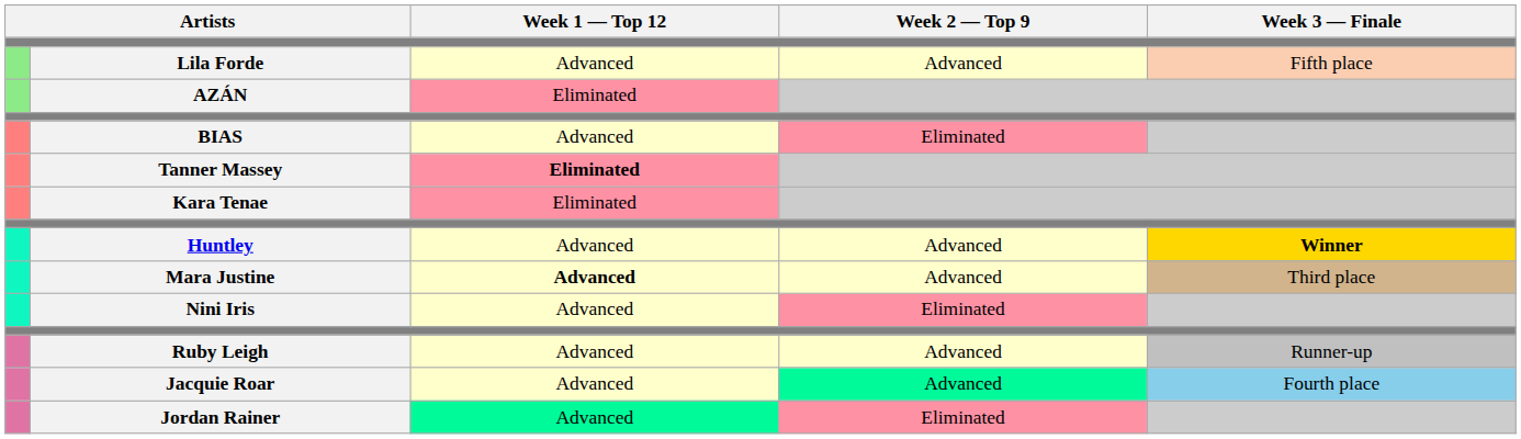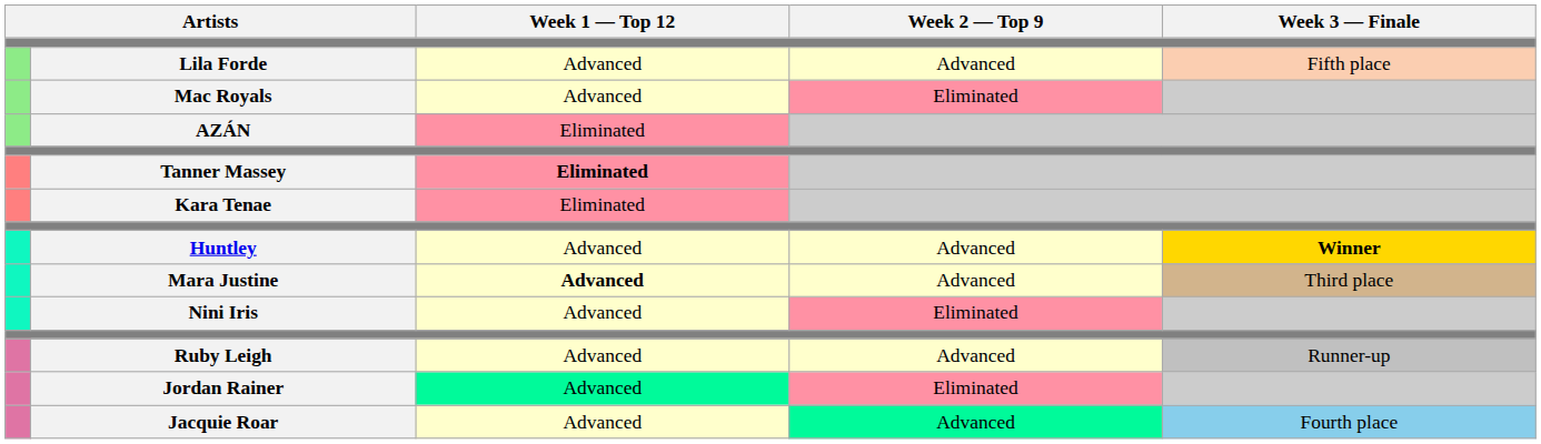 <table class="wikitable" style="text-align:center; line-height:20px; width:100%">
 <tr>
 <th colspan="2" width="11%">Artists</th>
 <th style="width:10%">Week 1 — Top 12</th>
 <th style="width:10%">Week 2 — Top 9</th>
 <th style="width:10%">Week 3 — Finale</th>
 </tr>
 <tr>
 <th colspan="5" style="background:gray"></th>
 </tr>
 <tr>
 <th style="background:#8deb87"></th>
 <th scope="row">Lila Forde</th>
 <td style="background:#ffffcc">Advanced</td>
 <td style="background:#ffffcc">Advanced</td>
 <td style="background:#fbceb1">Fifth place</td>
 </tr>
 <tr>
 <th style="background:#8deb87"></th>
+<th scope="row">Mac Royals</th>
+<td style="background:#ffffcc">Advanced</td>
+<td style="background:#FF91A4">Eliminated</td>
+<td style="background:#ccc"></td>
+</tr>
+<tr>
+<th style="background:#8deb87"></th>
 <th scope="row">AZÁN</th>
 <td style="background:#FF91A4">Eliminated</td>
 <td colspan="2" style="background:#ccc"></td>
 </tr>
 <tr>
 <th colspan="5" style="background:gray"></th>
-</tr>
-<tr>
-<th style="background:#FF7F7F"></th>
-<th scope="row">BIAS</th>
-<td style="background:#ffffcc">Advanced</td>
-<td style="background:#FF91A4">Eliminated</td>
-<td style="background:#ccc"></td>
 </tr>
 <tr>
 <th style="background:#FF7F7F"></th>
 <th scope="row">Tanner Massey</th>
 <td style="background:#FF91A4"><strong>Eliminated</strong></td>
 <td colspan="2" style="background:#ccc"></td>
 </tr>
 <tr>
 <th style="background:#FF7F7F"></th>
 <th scope="row">Kara Tenae</th>
 <td style="background:#FF91A4">Eliminated</td>
 <td colspan="2" style="background:#ccc"></td>
 </tr>
 <tr>
 <th colspan="5" style="background:gray"></th>
 </tr>
 <tr>
 <th style="background:#0ff7c0"></th>
 <th scope="row"><a href='#'>Huntley</a></th>
 <td style="background:#ffffcc">Advanced</td>
 <td style="background:#ffffcc">Advanced</td>
 <td style="background: gold"><strong>Winner</strong></td>
 </tr>
 <tr>
 <th style="background:#0ff7c0"></th>
 <th scope="row">Mara Justine</th>
 <td style="background:#ffffcc"><strong>Advanced</strong></td>
 <td style="background:#ffffcc">Advanced</td>
 <td style="background: tan">Third place</td>
 </tr>
 <tr>
 <th style="background:#0ff7c0"></th>
 <th scope="row">Nini Iris</th>
 <td style="background:#ffffcc">Advanced</td>
 <td style="background:#FF91A4">Eliminated</td>
 <td style="background:#ccc"></td>
 </tr>
 <tr>
 <th colspan="5" style="background:gray"></th>
 </tr>
 <tr>
 <th style="background:#df74a4"></th>
 <th scope="row">Ruby Leigh</th>
 <td style="background:#ffffcc">Advanced</td>
 <td style="background:#ffffcc">Advanced</td>
 <td style="background: silver">Runner-up</td>
 </tr>
 <tr>
 <th style="background:#df74a4"></th>
+<th scope="row">Jordan Rainer</th>
+<td style="background:#00FA9A">Advanced</td>
+<td style="background:#FF91A4">Eliminated</td>
+<td style="background:#ccc"></td>
+</tr>
+<tr>
+<th style="background:#df74a4"></th>
 <th scope="row">Jacquie Roar</th>
 <td style="background:#ffffcc">Advanced</td>
 <td style="background:#00FA9A">Advanced</td>
 <td style="background: skyblue">Fourth place</td>
 </tr>
-<tr>
-<th style="background:#df74a4"></th>
-<th scope="row">Jordan Rainer</th>
-<td style="background:#00FA9A">Advanced</td>
-<td style="background:#FF91A4">Eliminated</td>
-<td style="background:#ccc"></td>
-</tr>
 </table>
